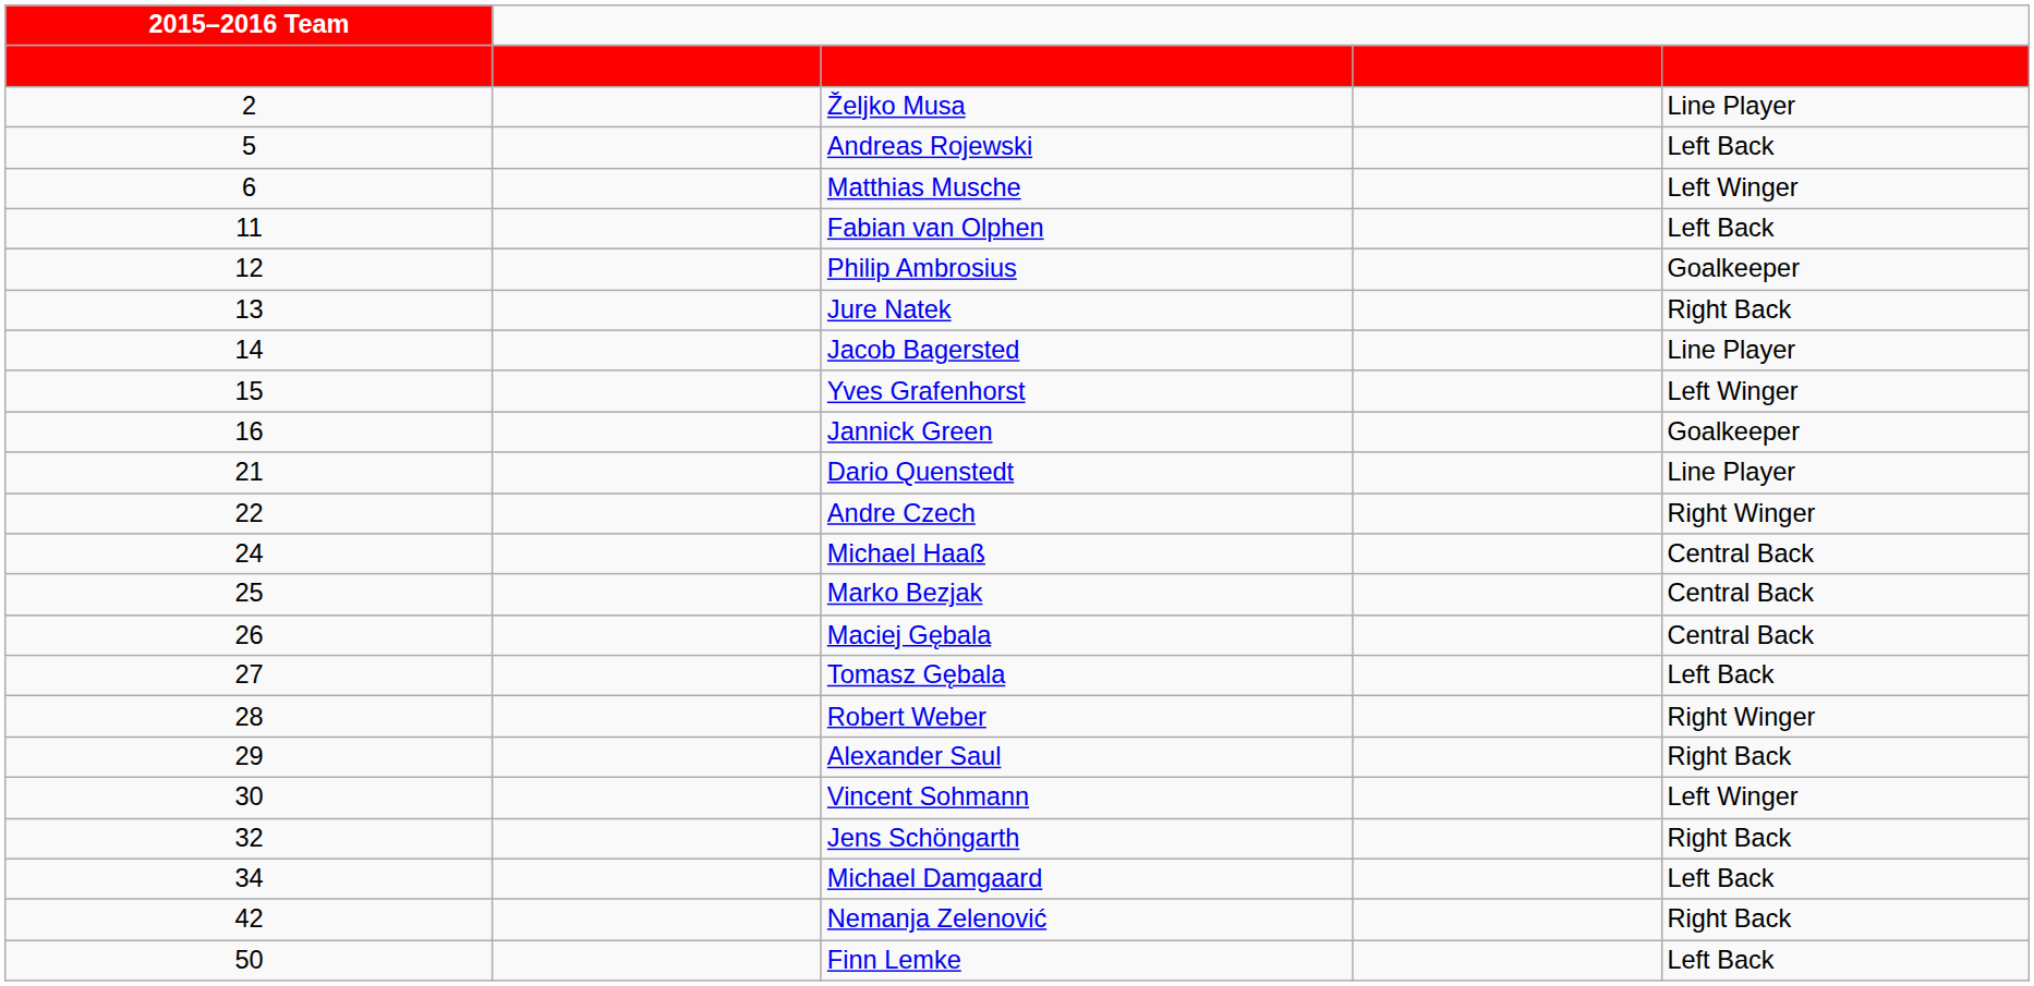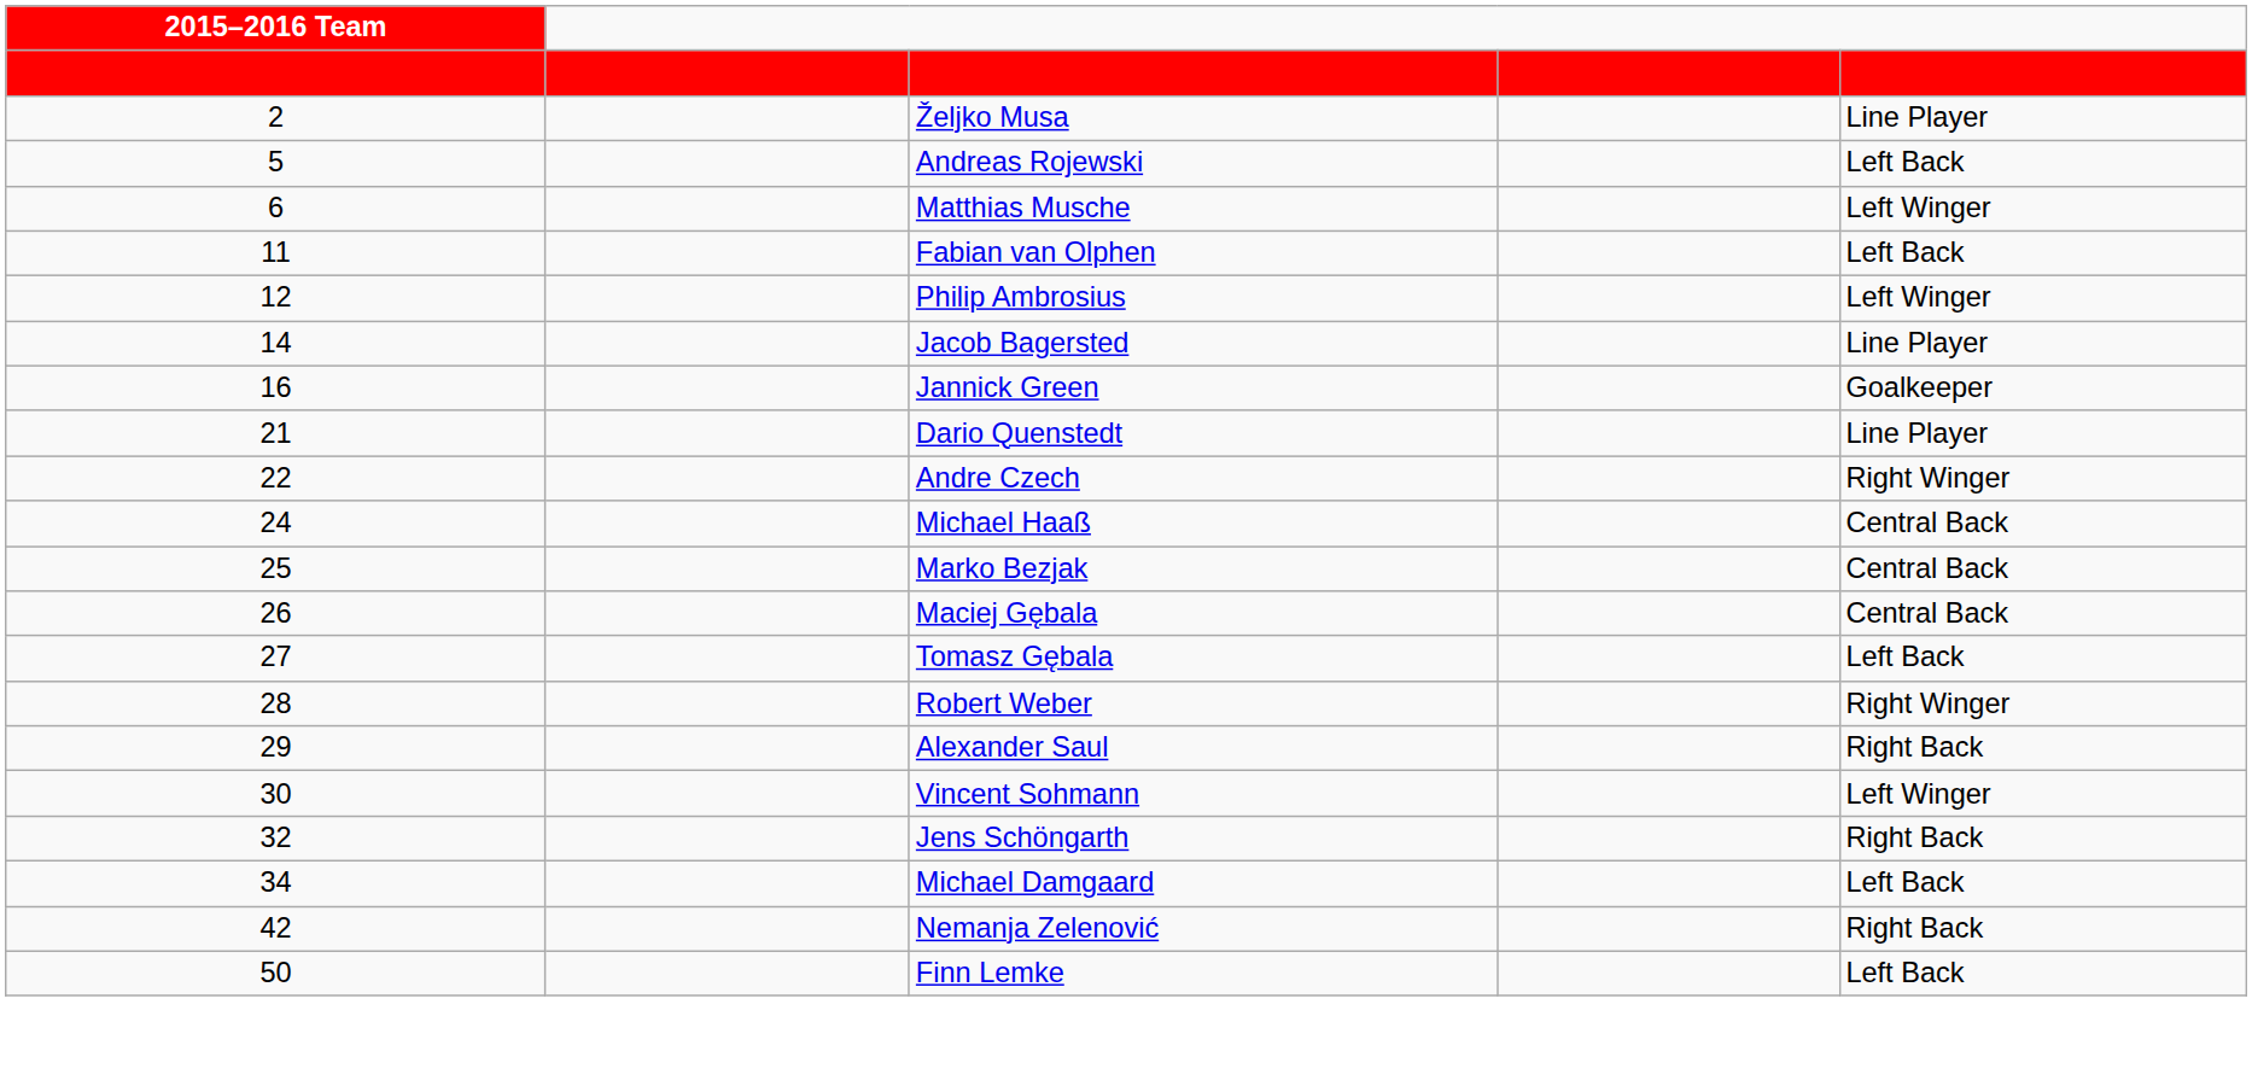 <table class="wikitable collapsible collapsed" style="width:100%;">
 <tr>
 <th style="color:#FFFFFF; background:#FF0000">2015–2016 Team</th>
 </tr>
 <tr>
 <th style="color:#FF0000; background:#FF0000">Shirt No</th>
 <th style="color:#FF0000; background:#FF0000">Nationality</th>
 <th style="color:#FF0000; background:#FF0000">Player</th>
 <th style="color:#FF0000; background:#FF0000">Birth Date</th>
 <th style="color:#FF0000; background:#FF0000">Position</th>
 </tr>
 <tr>
 <td align=center>2</td>
 <td></td>
 <td><a href='#'>Željko Musa</a></td>
 <td></td>
 <td>Line Player</td>
 </tr>
 <tr>
 <td align=center>5</td>
 <td></td>
 <td><a href='#'>Andreas Rojewski</a></td>
 <td></td>
 <td>Left Back</td>
 </tr>
 <tr>
 <td align=center>6</td>
 <td></td>
 <td><a href='#'>Matthias Musche</a></td>
 <td></td>
 <td>Left Winger</td>
 </tr>
 <tr>
 <td align=center>11</td>
 <td></td>
 <td><a href='#'>Fabian van Olphen</a></td>
 <td></td>
 <td>Left Back</td>
 </tr>
 <tr>
 <td align=center>12</td>
 <td></td>
 <td><a href='#'>Philip Ambrosius</a></td>
 <td></td>
-<td>Goalkeeper</td>
-</tr>
-<tr>
-<td align=center>13</td>
-<td></td>
-<td><a href='#'>Jure Natek</a></td>
-<td></td>
-<td>Right Back</td>
+<td>Left Winger</td>
 </tr>
 <tr>
 <td align=center>14</td>
 <td></td>
 <td><a href='#'>Jacob Bagersted</a></td>
 <td></td>
 <td>Line Player</td>
-</tr>
-<tr>
-<td align=center>15</td>
-<td></td>
-<td><a href='#'>Yves Grafenhorst</a></td>
-<td></td>
-<td>Left Winger</td>
 </tr>
 <tr>
 <td align=center>16</td>
 <td></td>
 <td><a href='#'>Jannick Green</a></td>
 <td></td>
 <td>Goalkeeper</td>
 </tr>
 <tr>
 <td align=center>21</td>
 <td></td>
 <td><a href='#'>Dario Quenstedt</a></td>
 <td></td>
 <td>Line Player</td>
 </tr>
 <tr>
 <td align=center>22</td>
 <td></td>
 <td><a href='#'>Andre Czech</a></td>
 <td></td>
 <td>Right Winger</td>
 </tr>
 <tr>
 <td align=center>24</td>
 <td></td>
 <td><a href='#'>Michael Haaß</a></td>
 <td></td>
 <td>Central Back</td>
 </tr>
 <tr>
 <td align=center>25</td>
 <td></td>
 <td><a href='#'>Marko Bezjak</a></td>
 <td></td>
 <td>Central Back</td>
 </tr>
 <tr>
 <td align=center>26</td>
 <td></td>
 <td><a href='#'>Maciej Gębala</a></td>
 <td></td>
 <td>Central Back</td>
 </tr>
 <tr>
 <td align=center>27</td>
 <td></td>
 <td><a href='#'>Tomasz Gębala</a></td>
 <td></td>
 <td>Left Back</td>
 </tr>
 <tr>
 <td align=center>28</td>
 <td></td>
 <td><a href='#'>Robert Weber</a></td>
 <td></td>
 <td>Right Winger</td>
 </tr>
 <tr>
 <td align=center>29</td>
 <td></td>
 <td><a href='#'>Alexander Saul</a></td>
 <td></td>
 <td>Right Back</td>
 </tr>
 <tr>
 <td align=center>30</td>
 <td></td>
 <td><a href='#'>Vincent Sohmann</a></td>
 <td></td>
 <td>Left Winger</td>
 </tr>
 <tr>
 <td align=center>32</td>
 <td></td>
 <td><a href='#'>Jens Schöngarth</a></td>
 <td></td>
 <td>Right Back</td>
 </tr>
 <tr>
 <td align=center>34</td>
 <td></td>
 <td><a href='#'>Michael Damgaard</a></td>
 <td></td>
 <td>Left Back</td>
 </tr>
 <tr>
 <td align=center>42</td>
 <td></td>
 <td><a href='#'>Nemanja Zelenović</a></td>
 <td></td>
 <td>Right Back</td>
 </tr>
 <tr>
 <td align=center>50</td>
 <td></td>
 <td><a href='#'>Finn Lemke</a></td>
 <td></td>
 <td>Left Back</td>
 </tr>
 </table>
